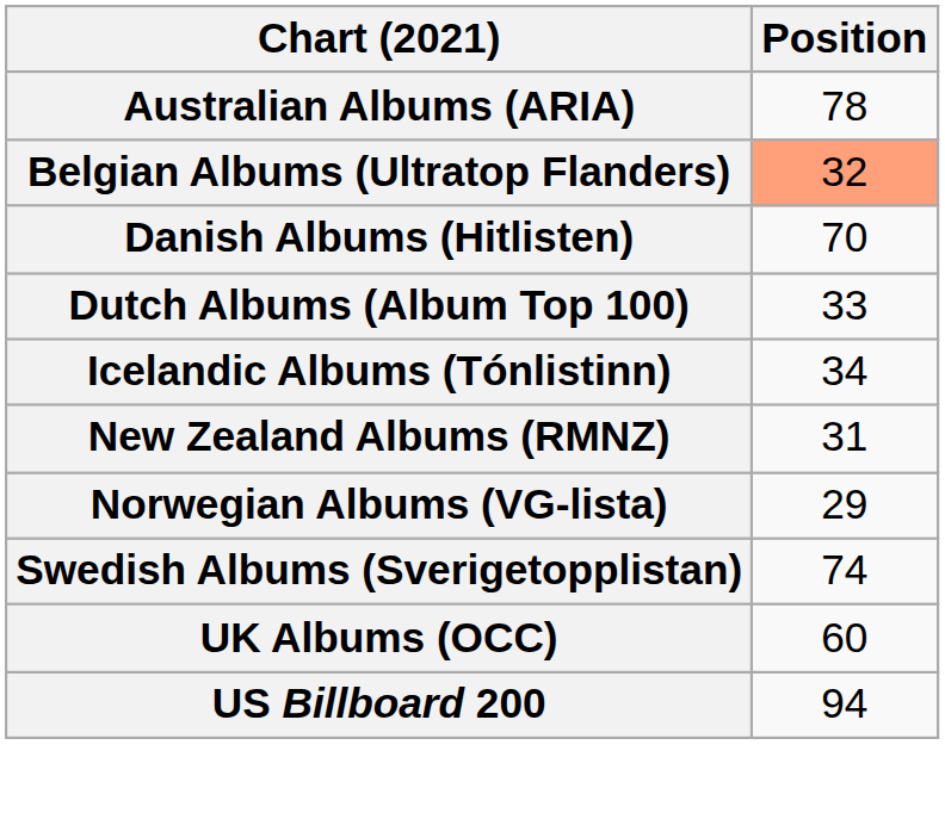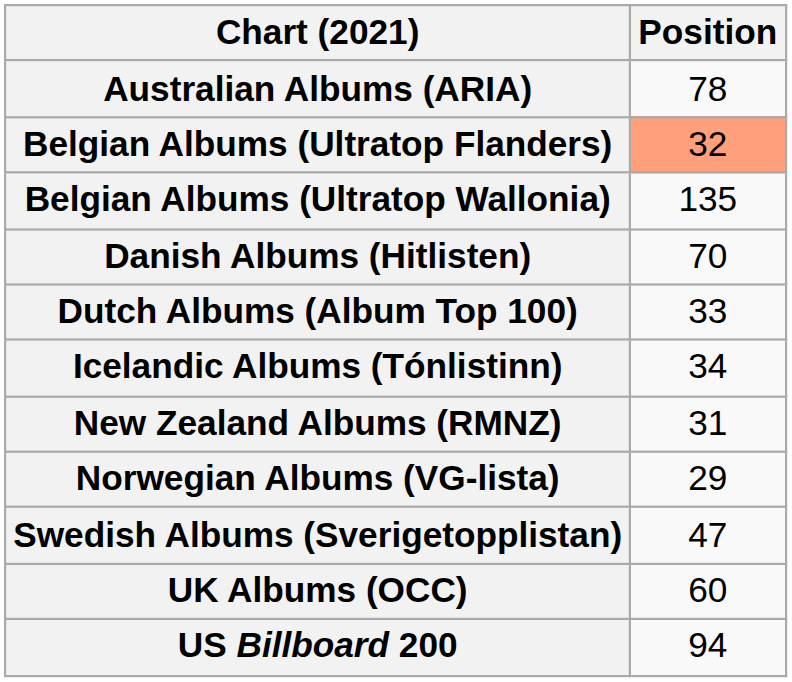 <table class="wikitable sortable plainrowheaders" style="text-align:center">
 <tr>
 <th scope="col">Chart (2021)</th>
 <th scope="col">Position</th>
 </tr>
 <tr>
 <th scope="row">Australian Albums (ARIA)</th>
 <td>78</td>
 </tr>
 <tr>
 <th scope="row">Belgian Albums (Ultratop Flanders)</th>
 <td style="background: lightsalmon;">32</td>
+</tr>
+<tr>
+<th scope="row">Belgian Albums (Ultratop Wallonia)</th>
+<td>135</td>
 </tr>
 <tr>
 <th scope="row">Danish Albums (Hitlisten)</th>
 <td>70</td>
 </tr>
 <tr>
 <th scope="row">Dutch Albums (Album Top 100)</th>
 <td>33</td>
 </tr>
 <tr>
 <th scope="row">Icelandic Albums (Tónlistinn)</th>
 <td>34</td>
 </tr>
 <tr>
 <th scope="row">New Zealand Albums (RMNZ)</th>
 <td>31</td>
 </tr>
 <tr>
 <th scope="row">Norwegian Albums (VG-lista)</th>
 <td>29</td>
 </tr>
 <tr>
 <th scope="row">Swedish Albums (Sverigetopplistan)</th>
-<td>74</td>
+<td>47</td>
 </tr>
 <tr>
 <th scope="row">UK Albums (OCC)</th>
 <td>60</td>
 </tr>
 <tr>
 <th scope="row">US <em>Billboard</em> 200</th>
 <td>94</td>
 </tr>
 </table>
